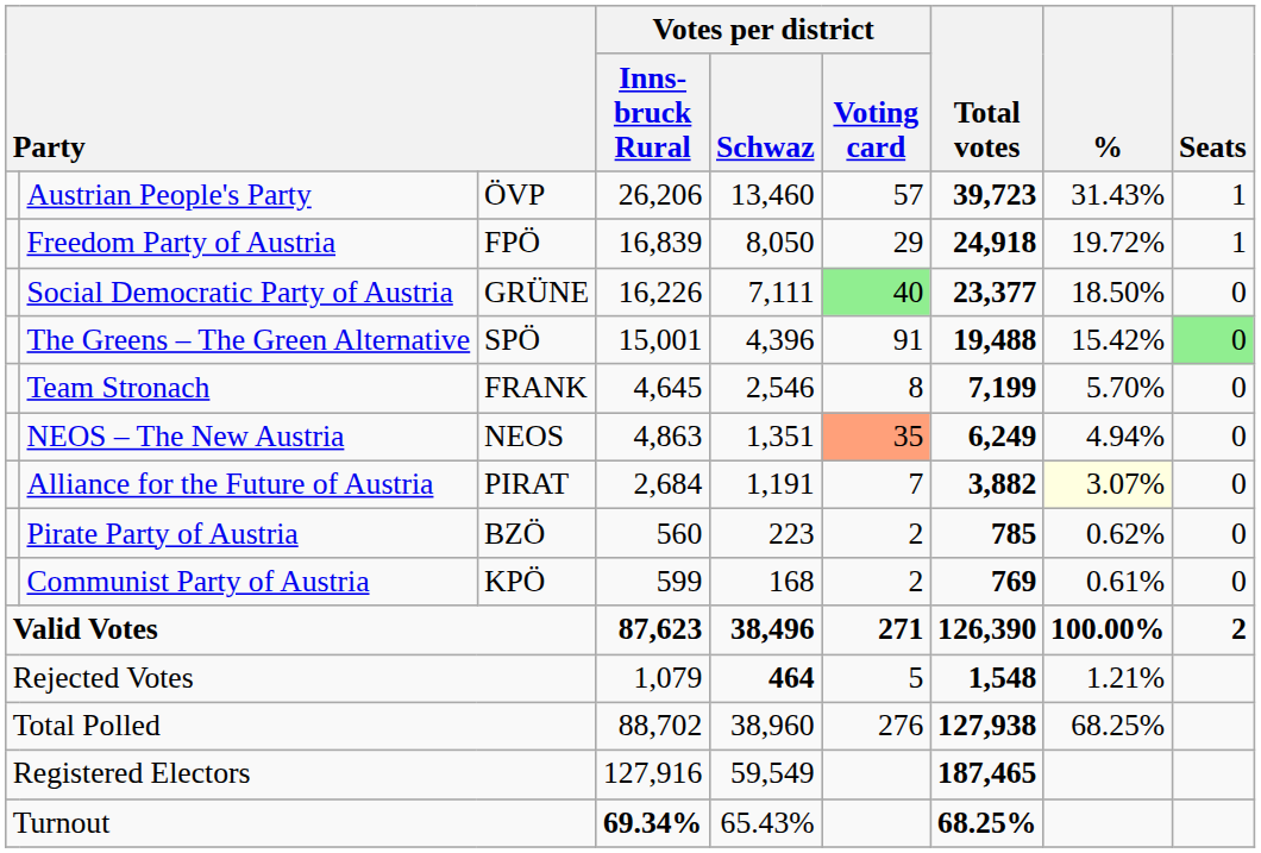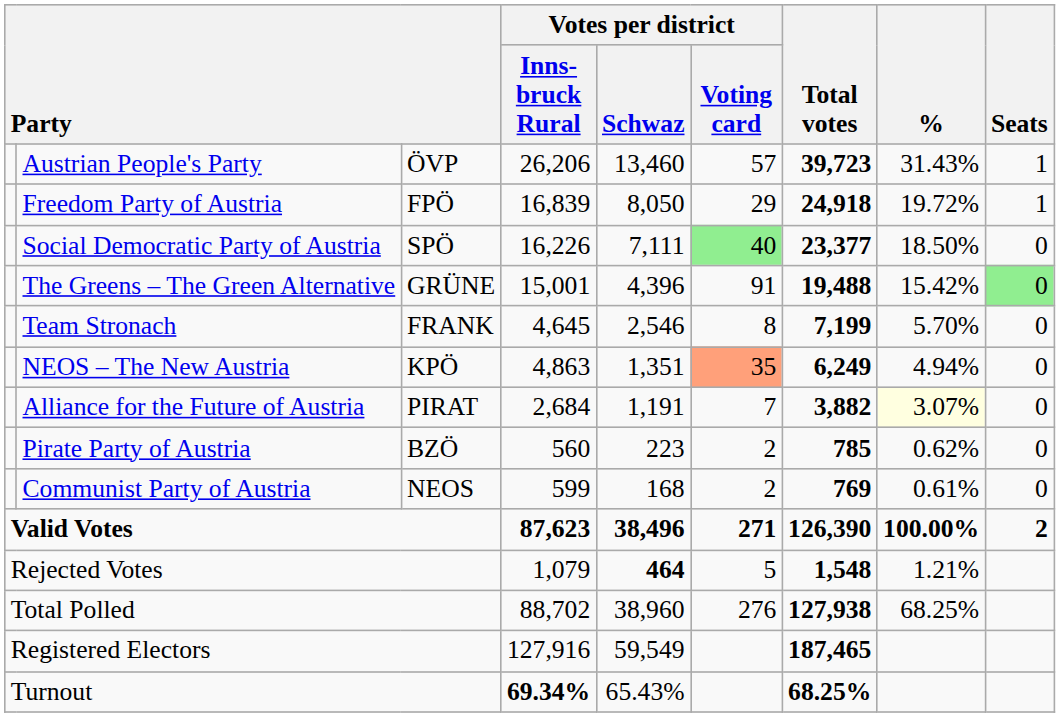 <table class="wikitable" border="1" style="text-align:right;">
 <tr>
 <th style="text-align:left;" valign=bottom rowspan=2 colspan=3>Party</th>
 <th colspan=3>Votes per district</th>
 <th align=center valign=bottom rowspan=2 width="50">Total<br>votes</th>
 <th align=center valign=bottom rowspan=2 width="50">%</th>
 <th align=center valign=bottom rowspan=2>Seats</th>
 </tr>
 <tr>
 <th align=center valign=bottom width="50"><a href='#'>Inns-<br>bruck<br>Rural</a></th>
 <th align=center valign=bottom width="50"><a href='#'>Schwaz</a></th>
 <th align=center valign=bottom width="50"><a href='#'>Voting<br>card</a></th>
 </tr>
 <tr>
 <td></td>
 <td align=left><a href='#'>Austrian People's Party</a></td>
 <td align=left>ÖVP</td>
 <td>26,206</td>
 <td>13,460</td>
 <td>57</td>
 <td><strong>39,723</strong></td>
 <td>31.43%</td>
 <td>1</td>
 </tr>
 <tr>
 <td></td>
 <td align=left><a href='#'>Freedom Party of Austria</a></td>
 <td align=left>FPÖ</td>
 <td>16,839</td>
 <td>8,050</td>
 <td>29</td>
 <td><strong>24,918</strong></td>
 <td>19.72%</td>
 <td>1</td>
 </tr>
 <tr>
 <td></td>
 <td align=left><a href='#'>Social Democratic Party of Austria</a></td>
-<td align=left>GRÜNE</td>
+<td align=left>SPÖ</td>
 <td>16,226</td>
 <td>7,111</td>
 <td style="background: lightgreen;">40</td>
 <td><strong>23,377</strong></td>
 <td>18.50%</td>
 <td>0</td>
 </tr>
 <tr>
 <td></td>
 <td align=left style="white-space: nowrap;"><a href='#'>The Greens – The Green Alternative</a></td>
-<td align=left>SPÖ</td>
+<td align=left>GRÜNE</td>
 <td>15,001</td>
 <td>4,396</td>
 <td>91</td>
 <td><strong>19,488</strong></td>
 <td>15.42%</td>
 <td style="background: lightgreen;">0</td>
 </tr>
 <tr>
 <td></td>
 <td align=left><a href='#'>Team Stronach</a></td>
 <td align=left>FRANK</td>
 <td>4,645</td>
 <td>2,546</td>
 <td>8</td>
 <td><strong>7,199</strong></td>
 <td>5.70%</td>
 <td>0</td>
 </tr>
 <tr>
 <td></td>
 <td align=left><a href='#'>NEOS – The New Austria</a></td>
-<td align=left>NEOS</td>
+<td align=left>KPÖ</td>
 <td>4,863</td>
 <td>1,351</td>
 <td style="background: lightsalmon;">35</td>
 <td><strong>6,249</strong></td>
 <td>4.94%</td>
 <td>0</td>
 </tr>
 <tr>
 <td></td>
 <td align=left><a href='#'>Alliance for the Future of Austria</a></td>
 <td align=left>PIRAT</td>
 <td>2,684</td>
 <td>1,191</td>
 <td>7</td>
 <td><strong>3,882</strong></td>
 <td style="background: lightyellow;">3.07%</td>
 <td>0</td>
 </tr>
 <tr>
 <td></td>
 <td align=left><a href='#'>Pirate Party of Austria</a></td>
 <td align=left>BZÖ</td>
 <td>560</td>
 <td>223</td>
 <td>2</td>
 <td><strong>785</strong></td>
 <td>0.62%</td>
 <td>0</td>
 </tr>
 <tr>
 <td></td>
 <td align=left><a href='#'>Communist Party of Austria</a></td>
-<td align=left>KPÖ</td>
+<td align=left>NEOS</td>
 <td>599</td>
 <td>168</td>
 <td>2</td>
 <td><strong>769</strong></td>
 <td>0.61%</td>
 <td>0</td>
 </tr>
 <tr style="font-weight:bold">
 <td align=left colspan=3>Valid Votes</td>
 <td>87,623</td>
 <td>38,496</td>
 <td>271</td>
 <td>126,390</td>
 <td>100.00%</td>
 <td>2</td>
 </tr>
 <tr>
 <td align=left colspan=3>Rejected Votes</td>
 <td>1,079</td>
 <td><strong>464</strong></td>
 <td>5</td>
 <td><strong>1,548</strong></td>
 <td>1.21%</td>
 <td></td>
 </tr>
 <tr>
 <td align=left colspan=3>Total Polled</td>
 <td>88,702</td>
 <td>38,960</td>
 <td>276</td>
 <td><strong>127,938</strong></td>
 <td>68.25%</td>
 <td></td>
 </tr>
 <tr>
 <td align=left colspan=3>Registered Electors</td>
 <td>127,916</td>
 <td>59,549</td>
 <td></td>
 <td><strong>187,465</strong></td>
 <td></td>
 <td></td>
 </tr>
 <tr>
 <td align=left colspan=3>Turnout</td>
 <td><strong>69.34%</strong></td>
 <td>65.43%</td>
 <td></td>
 <td><strong>68.25%</strong></td>
 <td></td>
 <td></td>
 </tr>
 </table>
